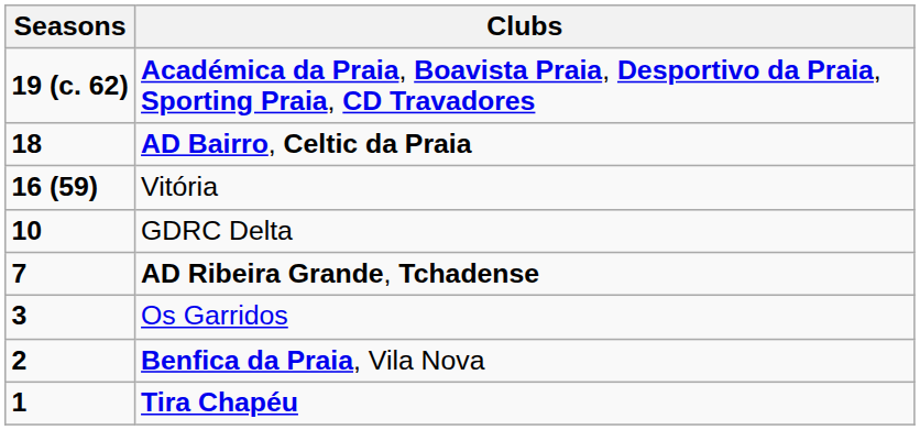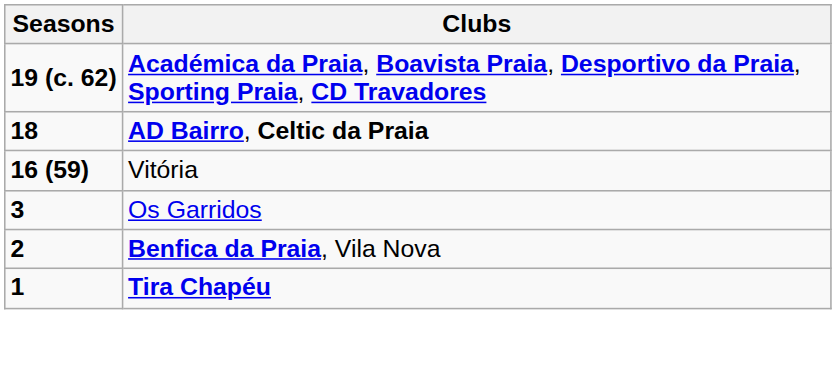 <table class="wikitable sortable">
 <tr>
 <th>Seasons</th>
 <th width="450px">Clubs</th>
 </tr>
 <tr>
 <td><strong>19 (c. 62)</strong></td>
 <td><strong><a href='#'>Académica da Praia</a></strong>, <strong><a href='#'>Boavista Praia</a></strong>, <strong><a href='#'>Desportivo da Praia</a></strong>, <strong><a href='#'>Sporting Praia</a></strong>, <strong><a href='#'>CD Travadores</a></strong></td>
 </tr>
 <tr>
 <td><strong>18</strong></td>
 <td><strong><a href='#'>AD Bairro</a></strong>, <strong>Celtic da Praia</strong></td>
 </tr>
 <tr>
 <td><strong>16 (59)</strong></td>
 <td>Vitória</td>
 </tr>
 <tr>
-<td><strong>10</strong></td>
-<td>GDRC Delta</td>
-</tr>
-<tr>
-<td><strong>7</strong></td>
-<td><strong>AD Ribeira Grande</strong>, <strong>Tchadense</strong></td>
-</tr>
-<tr>
 <td><strong>3</strong></td>
 <td><a href='#'>Os Garridos</a></td>
 </tr>
 <tr>
 <td><strong>2</strong></td>
 <td><strong><a href='#'>Benfica da Praia</a></strong>, Vila Nova</td>
 </tr>
 <tr>
 <td><strong>1</strong></td>
 <td><strong><a href='#'>Tira Chapéu</a></strong></td>
 </tr>
 </table>
